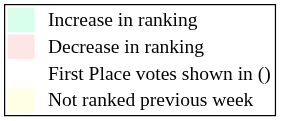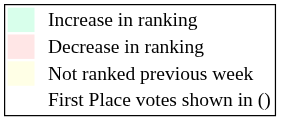 <table style="border:1px solid black; ">
 <tr>
 <td style="background:#D8FFEB; width:20px;"></td>
 <td> </td>
 <td>Increase in ranking</td>
 </tr>
 <tr>
 <td style="background:#FFE6E6; width:20px;"></td>
 <td> </td>
 <td>Decrease in ranking</td>
 </tr>
 <tr>
+<td style="background:#FFFFE6; width:20px;"></td>
+<td> </td>
+<td>Not ranked previous week</td>
+</tr>
+<tr>
 <td> </td>
 <td> </td>
 <td>First Place votes shown in ()</td>
 </tr>
-<tr>
-<td style="background:#FFFFE6; width:20px;"></td>
-<td> </td>
-<td>Not ranked previous week</td>
-</tr>
 </table>
